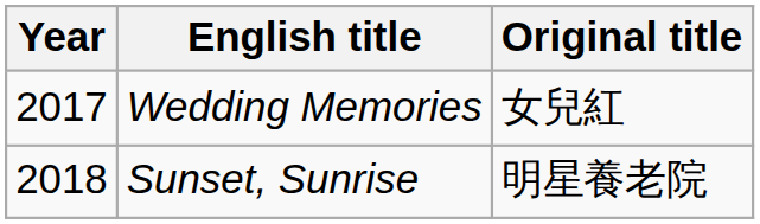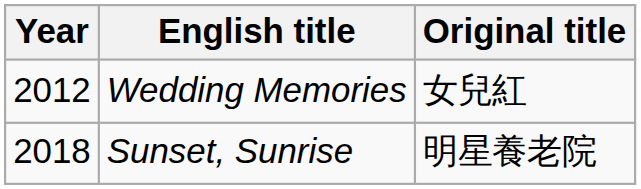 <table class="wikitable sortable">
 <tr>
 <th>Year</th>
 <th>English title</th>
 <th>Original title</th>
 </tr>
 <tr>
-<td>2017</td>
+<td>2012</td>
 <td><em>Wedding Memories</em></td>
 <td>女兒紅</td>
 </tr>
 <tr>
 <td>2018</td>
 <td><em>Sunset, Sunrise</em></td>
 <td>明星養老院</td>
 </tr>
 </table>
